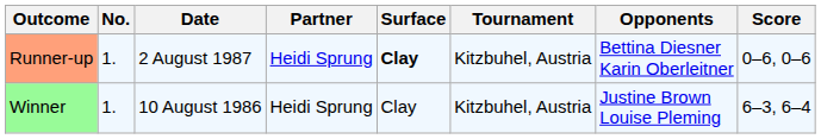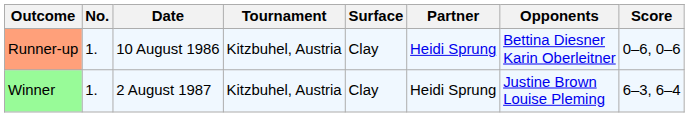 <table class="sortable wikitable" style="font-size:97%;">
 <tr>
 <th>Outcome</th>
 <th>No.</th>
 <th>Date</th>
+<th>Tournament</th>
+<th>Surface</th>
 <th>Partner</th>
-<th>Surface</th>
-<th>Tournament</th>
 <th>Opponents</th>
 <th>Score</th>
 </tr>
 <tr style="background:#f0f8ff;">
 <td style="background:#ffa07a;">Runner-up</td>
 <td>1.</td>
-<td>2 August 1987</td>
+<td>10 August 1986</td>
+<td>Kitzbuhel, Austria</td>
+<td>Clay</td>
 <td> <a href='#'>Heidi Sprung</a></td>
-<td><strong>Clay</strong></td>
-<td>Kitzbuhel, Austria</td>
 <td> <a href='#'>Bettina Diesner</a> <br>  <a href='#'>Karin Oberleitner</a></td>
 <td>0–6, 0–6</td>
 </tr>
 <tr style="background:#f0f8ff;">
 <td bgcolor=#98fb98>Winner</td>
 <td>1.</td>
-<td>10 August 1986</td>
+<td>2 August 1987</td>
+<td>Kitzbuhel, Austria</td>
+<td>Clay</td>
 <td> Heidi Sprung</td>
-<td>Clay</td>
-<td>Kitzbuhel, Austria</td>
 <td> <a href='#'>Justine Brown</a> <br>  <a href='#'>Louise Pleming</a></td>
 <td>6–3, 6–4</td>
 </tr>
 </table>
